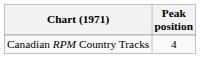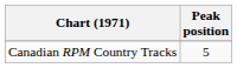 <table class="wikitable sortable">
 <tr>
 <th>Chart (1971)</th>
 <th>Peak<br>position</th>
 </tr>
 <tr>
 </tr>
 <tr>
 </tr>
 <tr>
 <td>Canadian <em>RPM</em> Country Tracks</td>
-<td align="center">4</td>
+<td align="center">5</td>
 </tr>
 </table>
